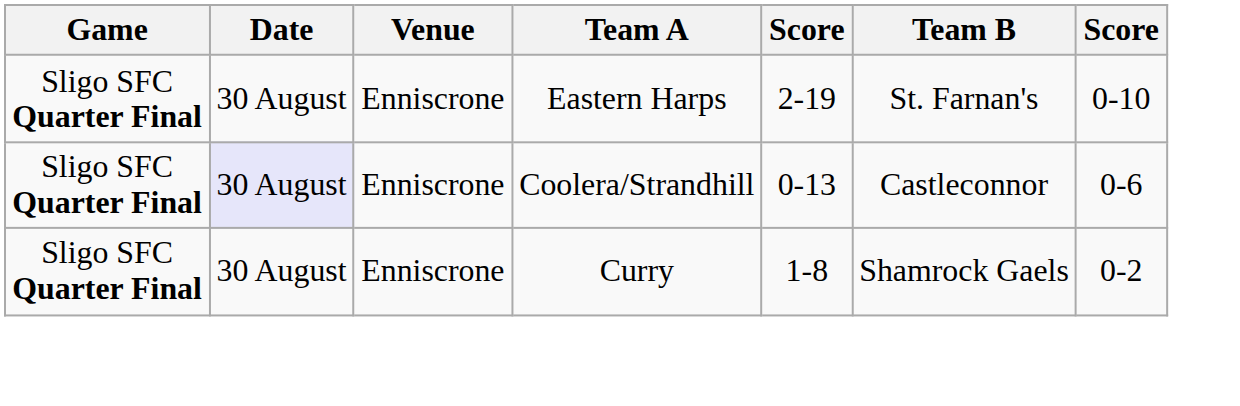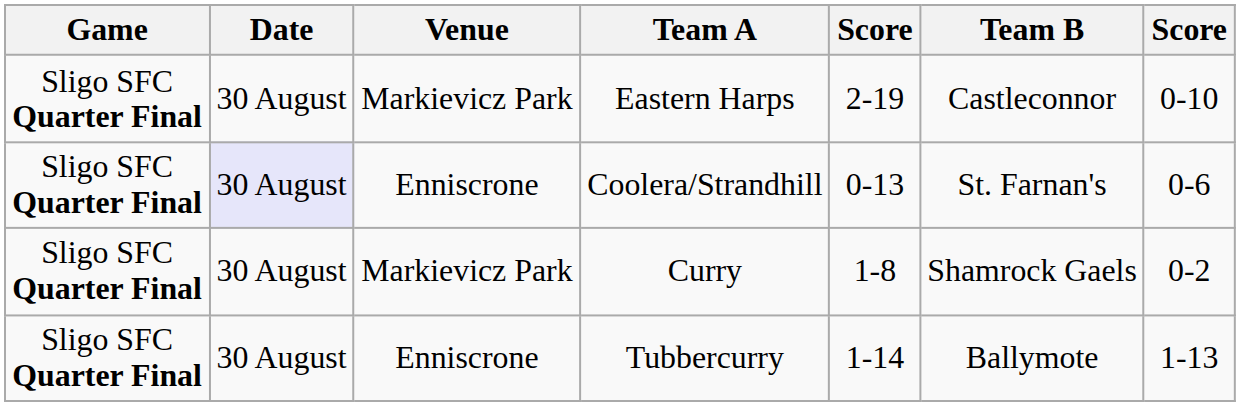 <table class="wikitable">
 <tr>
 <th>Game</th>
 <th>Date</th>
 <th>Venue</th>
 <th>Team A</th>
 <th>Score</th>
 <th>Team B</th>
 <th>Score</th>
 </tr>
 <tr align="center">
 <td>Sligo SFC<br><strong>Quarter Final</strong></td>
 <td>30 August</td>
-<td>Enniscrone</td>
+<td>Markievicz Park</td>
 <td>Eastern Harps</td>
 <td>2-19</td>
-<td>St. Farnan's</td>
+<td>Castleconnor</td>
 <td>0-10</td>
 </tr>
 <tr align="center">
 <td>Sligo SFC<br><strong>Quarter Final</strong></td>
 <td style="background: lavender;">30 August</td>
 <td>Enniscrone</td>
 <td>Coolera/Strandhill</td>
 <td>0-13</td>
-<td>Castleconnor</td>
+<td>St. Farnan's</td>
 <td>0-6</td>
 </tr>
 <tr align="center">
 <td>Sligo SFC<br><strong>Quarter Final</strong></td>
 <td>30 August</td>
-<td>Enniscrone</td>
+<td>Markievicz Park</td>
 <td>Curry</td>
 <td>1-8</td>
 <td>Shamrock Gaels</td>
 <td>0-2</td>
 </tr>
+<tr align="center">
+<td>Sligo SFC<br><strong>Quarter Final</strong></td>
+<td>30 August</td>
+<td>Enniscrone</td>
+<td>Tubbercurry</td>
+<td>1-14</td>
+<td>Ballymote</td>
+<td>1-13</td>
+</tr>
 </table>
